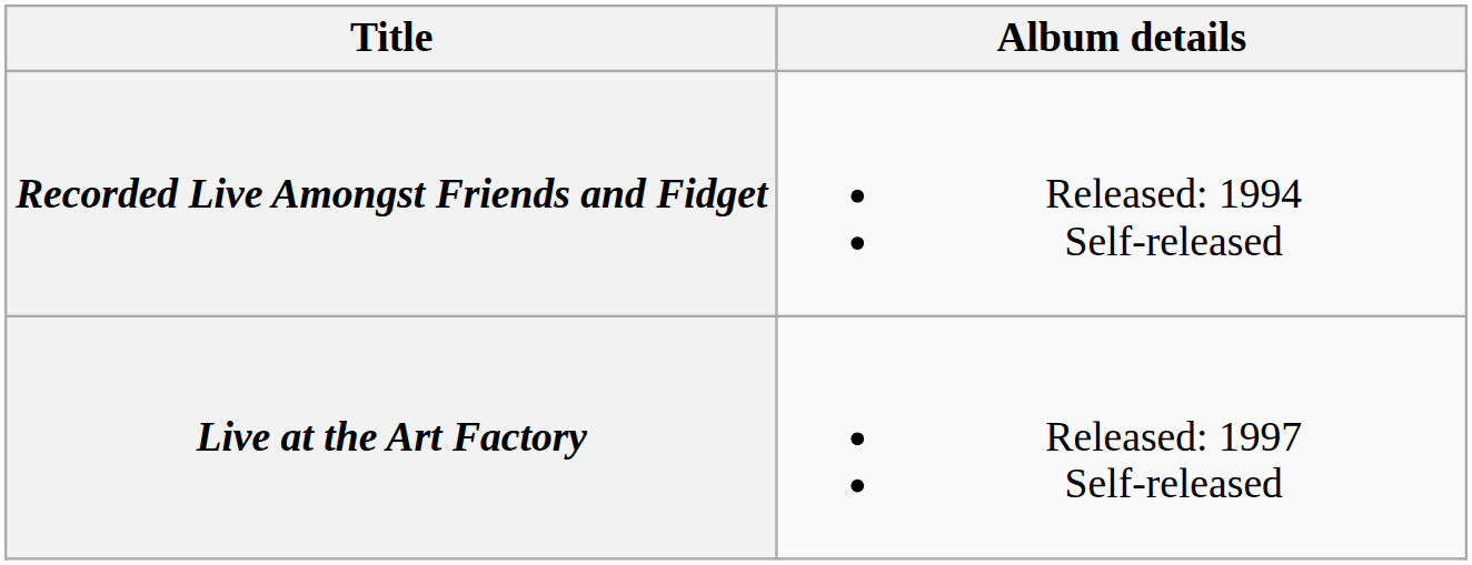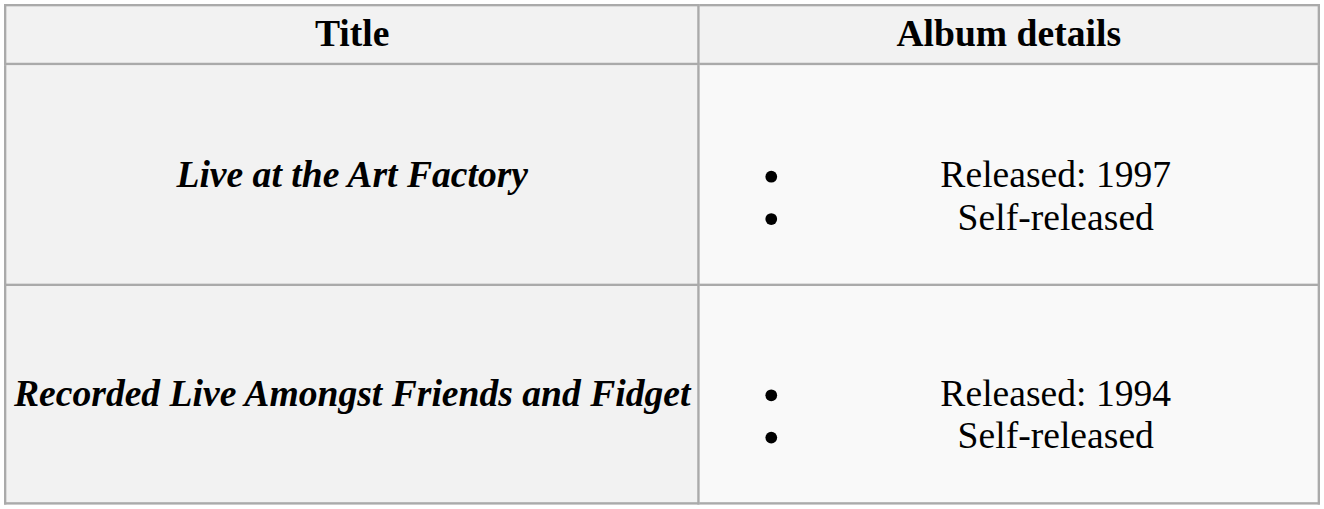 <table class="wikitable plainrowheaders" style="text-align:center;">
 <tr>
 <th scope="col" style="width:18em;">Title</th>
 <th scope="col" style="width:16em;">Album details</th>
 </tr>
 <tr>
+<th scope="row"><em>Live at the Art Factory</em></th>
+<td><br><ul><li>Released: 1997</li><li>Self-released</li></ul></td>
+</tr>
+<tr>
 <th scope="row"><em>Recorded Live Amongst Friends and Fidget</em></th>
 <td><br><ul><li>Released: 1994</li><li>Self-released</li></ul></td>
 </tr>
-<tr>
-<th scope="row"><em>Live at the Art Factory</em></th>
-<td><br><ul><li>Released: 1997</li><li>Self-released</li></ul></td>
-</tr>
 </table>
